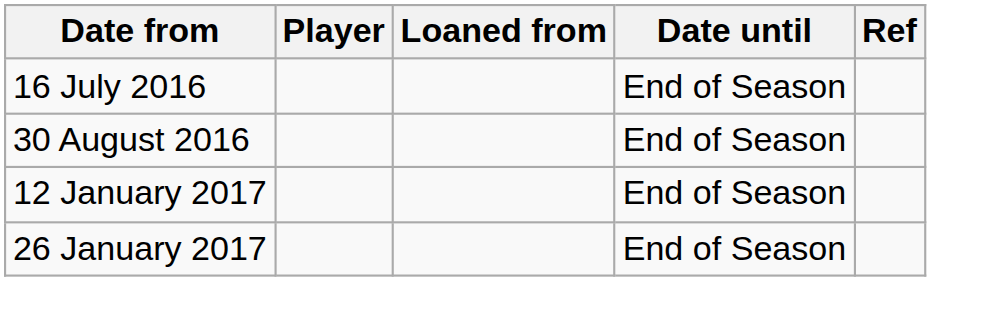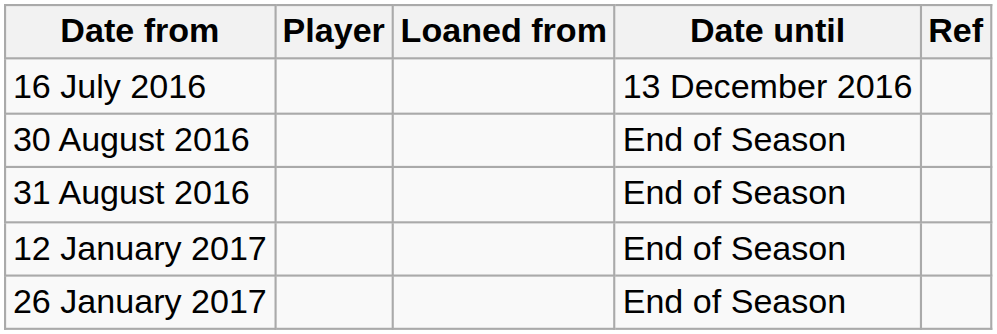 <table class="wikitable">
 <tr>
 <th>Date from</th>
 <th>Player</th>
 <th>Loaned from</th>
 <th>Date until</th>
 <th>Ref</th>
 </tr>
 <tr>
 <td>16 July 2016</td>
 <td></td>
 <td></td>
+<td>13 December 2016</td>
+<td></td>
+</tr>
+<tr>
+<td>30 August 2016</td>
+<td></td>
+<td></td>
 <td>End of Season</td>
 <td></td>
 </tr>
 <tr>
-<td>30 August 2016</td>
+<td>31 August 2016</td>
 <td></td>
 <td></td>
 <td>End of Season</td>
 <td></td>
 </tr>
 <tr>
 <td>12 January 2017</td>
 <td></td>
 <td></td>
 <td>End of Season</td>
 <td></td>
 </tr>
 <tr>
 <td>26 January 2017</td>
 <td></td>
 <td></td>
 <td>End of Season</td>
 <td></td>
 </tr>
 </table>
